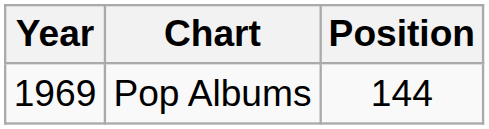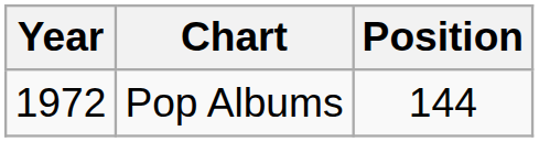 <table class="wikitable">
 <tr>
 <th>Year</th>
 <th>Chart</th>
 <th>Position</th>
 </tr>
 <tr>
-<td>1969</td>
+<td>1972</td>
 <td>Pop Albums</td>
 <td align="center">144</td>
 </tr>
 </table>
